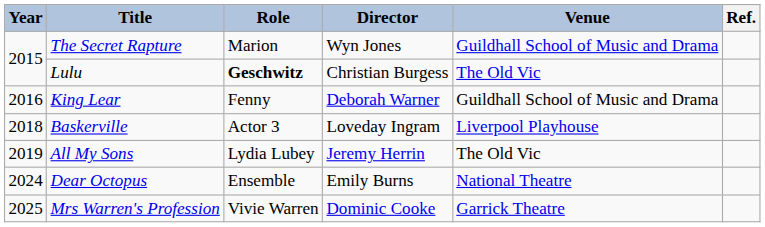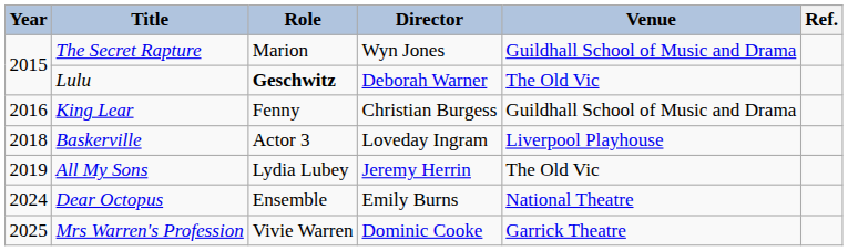 <table class="wikitable">
 <tr>
 <th style="background:#B0C4DE;">Year</th>
 <th style="background:#B0C4DE;">Title</th>
 <th style="background:#B0C4DE;">Role</th>
 <th style="background:#B0C4DE;">Director</th>
 <th style="background:#B0C4DE;">Venue</th>
 <th>Ref.</th>
 </tr>
 <tr>
 <td rowspan="2">2015</td>
 <td><em><a href='#'>The Secret Rapture</a></em></td>
 <td>Marion</td>
 <td>Wyn Jones</td>
 <td><a href='#'>Guildhall School of Music and Drama</a></td>
 <td></td>
 </tr>
 <tr>
 <td><em>Lulu</em></td>
 <td><strong>Geschwitz</strong></td>
-<td>Christian Burgess</td>
+<td><a href='#'>Deborah Warner</a></td>
 <td><a href='#'>The Old Vic</a></td>
 <td></td>
 </tr>
 <tr>
 <td>2016</td>
 <td><em><a href='#'>King Lear</a></em></td>
 <td>Fenny</td>
-<td><a href='#'>Deborah Warner</a></td>
+<td>Christian Burgess</td>
 <td>Guildhall School of Music and Drama</td>
 <td></td>
 </tr>
 <tr>
 <td>2018</td>
 <td><em><a href='#'>Baskerville</a></em></td>
 <td>Actor 3</td>
 <td>Loveday Ingram</td>
 <td><a href='#'>Liverpool Playhouse</a></td>
 <td></td>
 </tr>
 <tr>
 <td>2019</td>
 <td><em><a href='#'>All My Sons</a></em></td>
 <td>Lydia Lubey</td>
 <td><a href='#'>Jeremy Herrin</a></td>
 <td>The Old Vic</td>
 <td></td>
 </tr>
 <tr>
 <td>2024</td>
 <td><em><a href='#'>Dear Octopus</a></em></td>
 <td>Ensemble</td>
 <td>Emily Burns</td>
 <td><a href='#'>National Theatre</a></td>
 <td></td>
 </tr>
 <tr>
 <td>2025</td>
 <td><em><a href='#'>Mrs Warren's Profession</a></em></td>
 <td>Vivie Warren</td>
 <td><a href='#'>Dominic Cooke</a></td>
 <td><a href='#'>Garrick Theatre</a></td>
 <td></td>
 </tr>
 </table>
